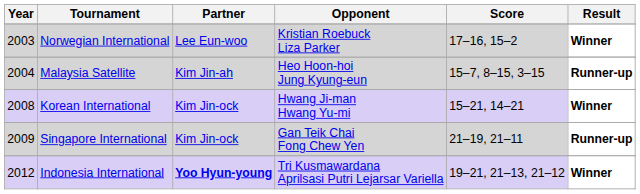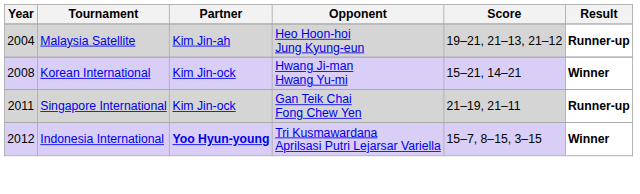 <table class="sortable wikitable" style="font-size: 90%;">
 <tr>
 <th>Year</th>
 <th>Tournament</th>
 <th>Partner</th>
 <th>Opponent</th>
 <th>Score</th>
 <th>Result</th>
 </tr>
 <tr>
 </tr>
-<tr bgcolor="#D5D5D5">
-<td align="center">2003</td>
-<td><a href='#'>Norwegian International</a></td>
-<td> <a href='#'>Lee Eun-woo</a></td>
-<td> <a href='#'>Kristian Roebuck</a><br> <a href='#'>Liza Parker</a></td>
-<td>17–16, 15–2</td>
-<td bgcolor="#FFFFFF"> <strong>Winner</strong></td>
-</tr>
 <tr>
 </tr>
 <tr bgcolor="#D5D5D5">
 <td align="center">2004</td>
 <td><a href='#'>Malaysia Satellite</a></td>
 <td> <a href='#'>Kim Jin-ah</a></td>
 <td> <a href='#'>Heo Hoon-hoi</a><br> <a href='#'>Jung Kyung-eun</a></td>
-<td>15–7, 8–15, 3–15</td>
+<td>19–21, 21–13, 21–12</td>
 <td bgcolor="#FFFFFF"> <strong>Runner-up</strong></td>
 </tr>
 <tr>
 </tr>
 <tr bgcolor="#D8CEF6">
 <td align="center">2008</td>
 <td><a href='#'>Korean International</a></td>
 <td> <a href='#'>Kim Jin-ock</a></td>
 <td> <a href='#'>Hwang Ji-man</a><br> <a href='#'>Hwang Yu-mi</a></td>
 <td>15–21, 14–21</td>
 <td bgcolor="#FFFFFF"> <strong>Winner</strong></td>
 </tr>
 <tr>
 </tr>
 <tr bgcolor="#D5D5D5">
-<td align="center">2009</td>
+<td align="center">2011</td>
 <td><a href='#'>Singapore International</a></td>
 <td> <a href='#'>Kim Jin-ock</a></td>
 <td> <a href='#'>Gan Teik Chai</a><br> <a href='#'>Fong Chew Yen</a></td>
 <td>21–19, 21–11</td>
 <td bgcolor="#FFFFFF"> <strong>Runner-up</strong></td>
 </tr>
 <tr>
 </tr>
 <tr bgcolor="#D8CEF6">
 <td align="center">2012</td>
 <td><a href='#'>Indonesia International</a></td>
 <td><strong> <a href='#'>Yoo Hyun-young</a></strong></td>
 <td> <a href='#'>Tri Kusmawardana</a><br> <a href='#'>Aprilsasi Putri Lejarsar Variella</a></td>
-<td>19–21, 21–13, 21–12</td>
+<td>15–7, 8–15, 3–15</td>
 <td bgcolor="#FFFFFF"> <strong>Winner</strong></td>
 </tr>
 </table>
